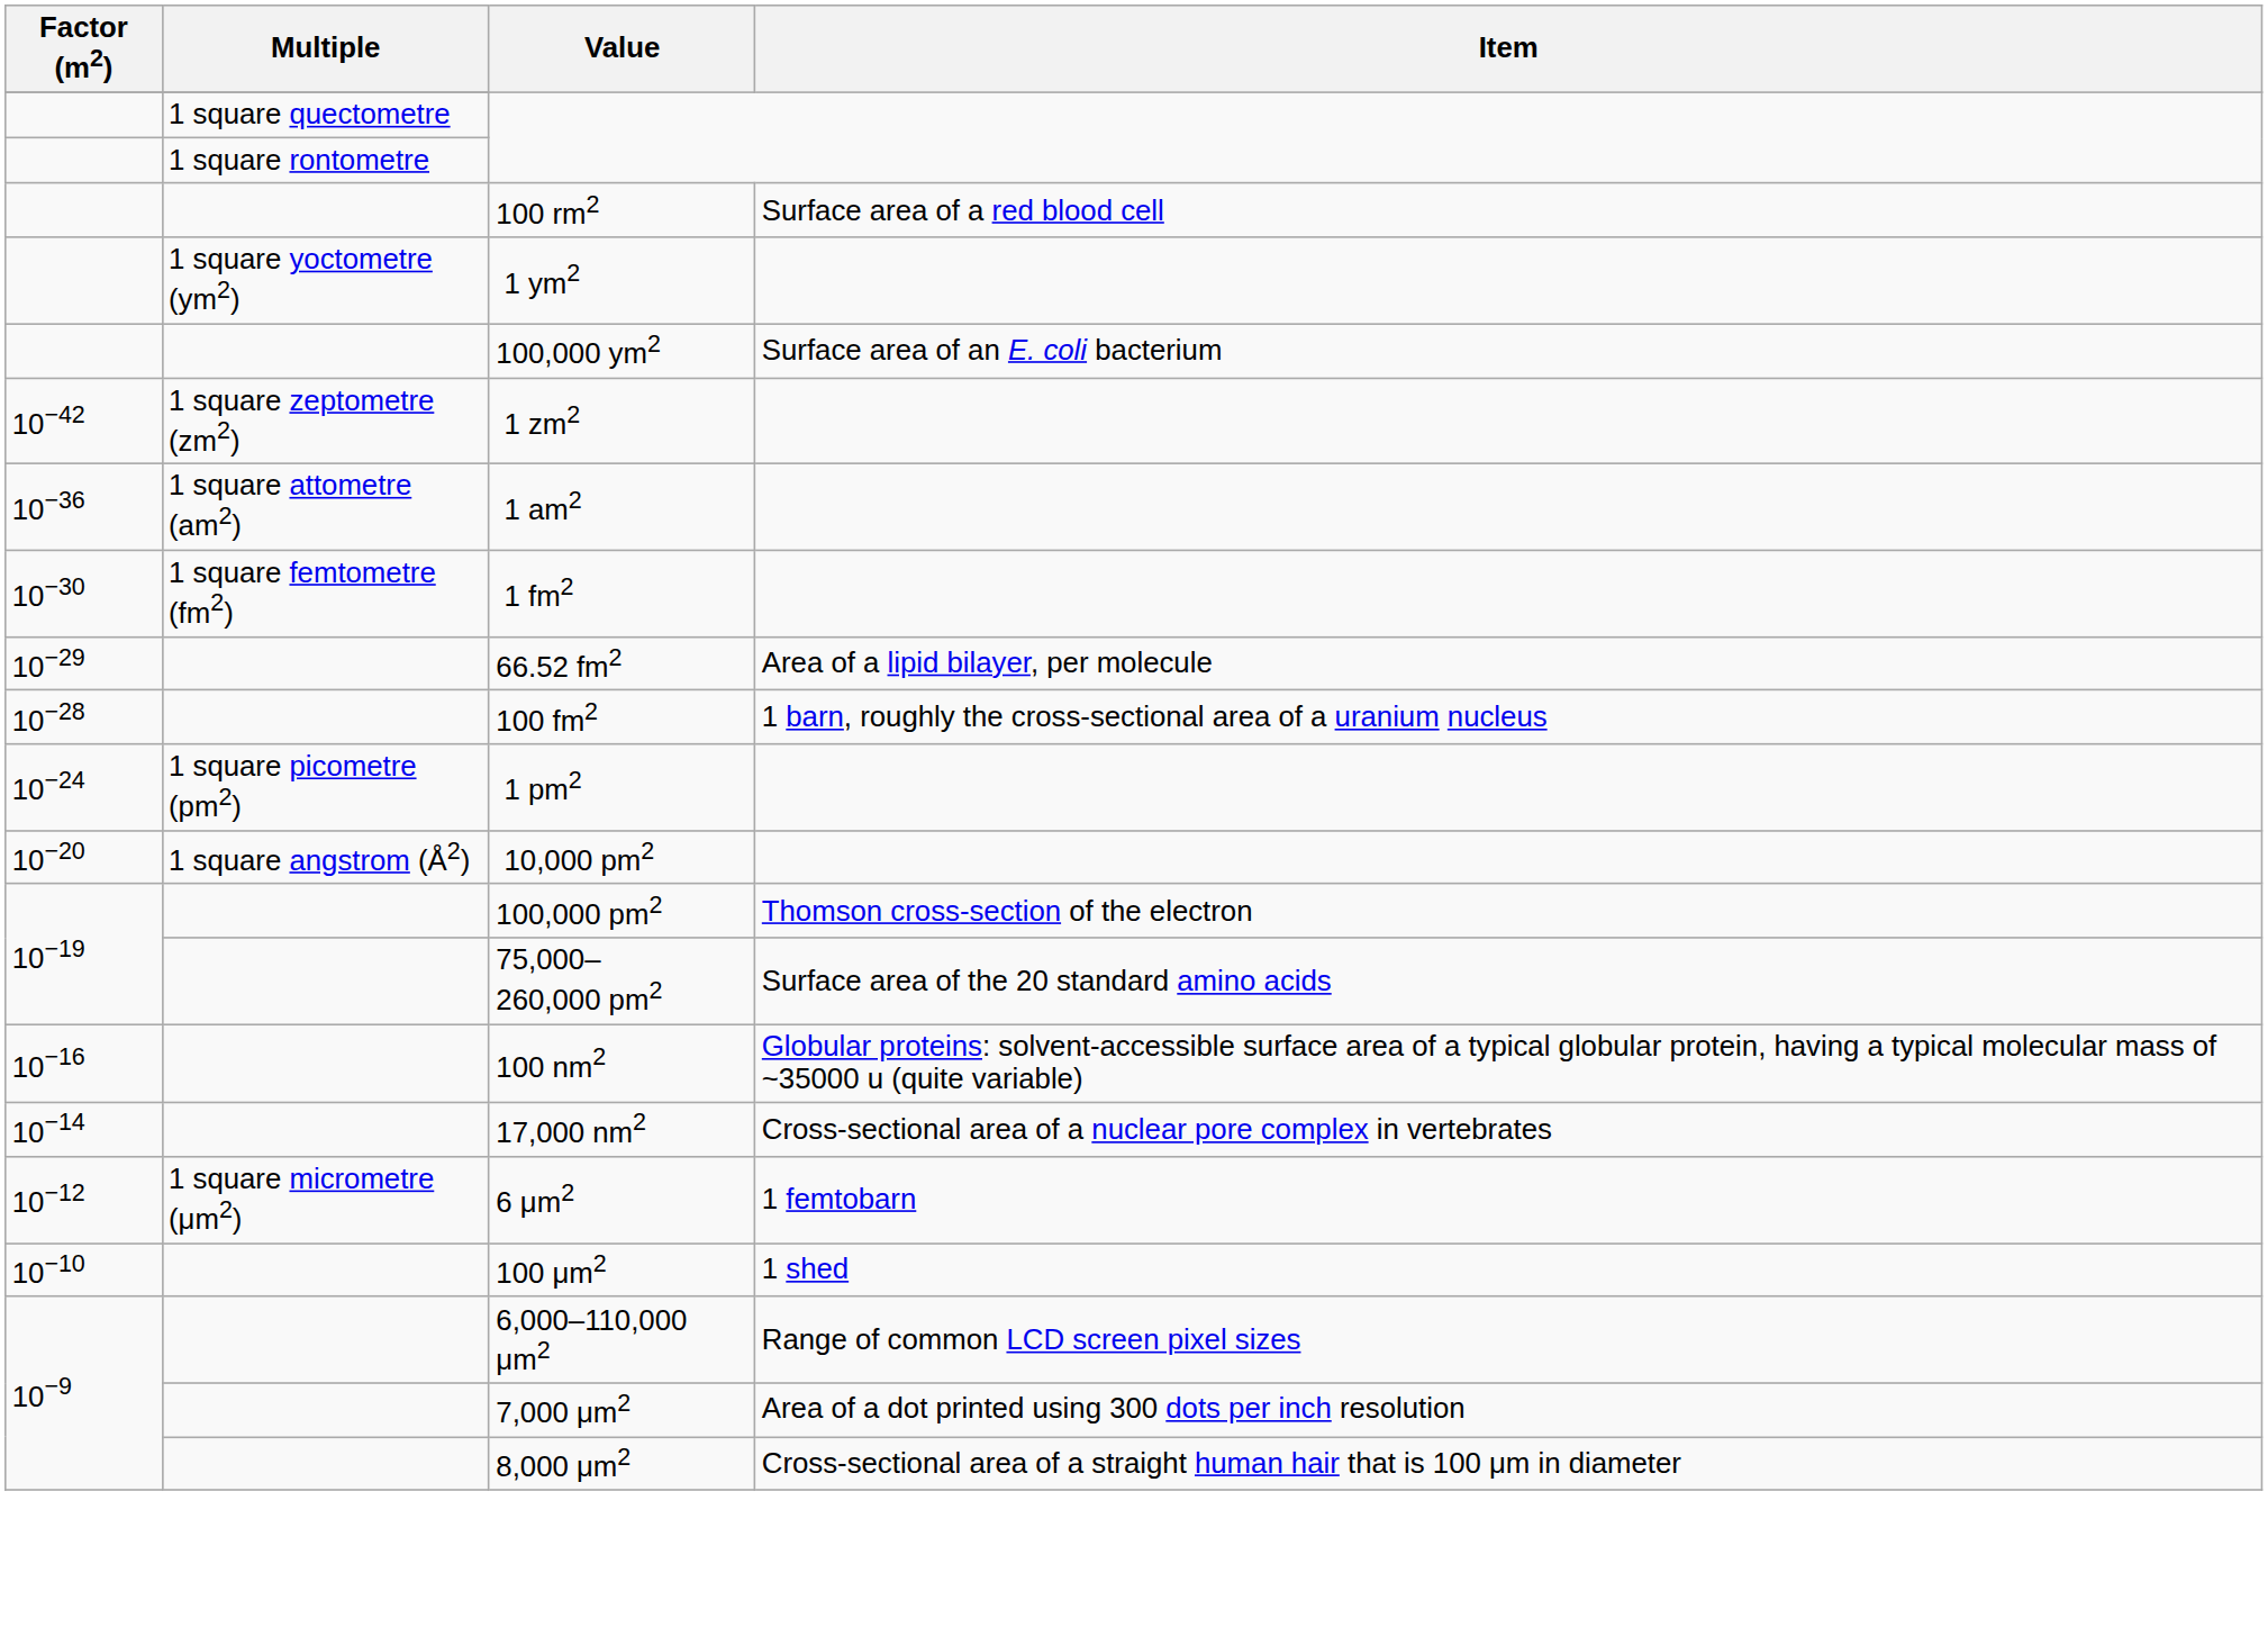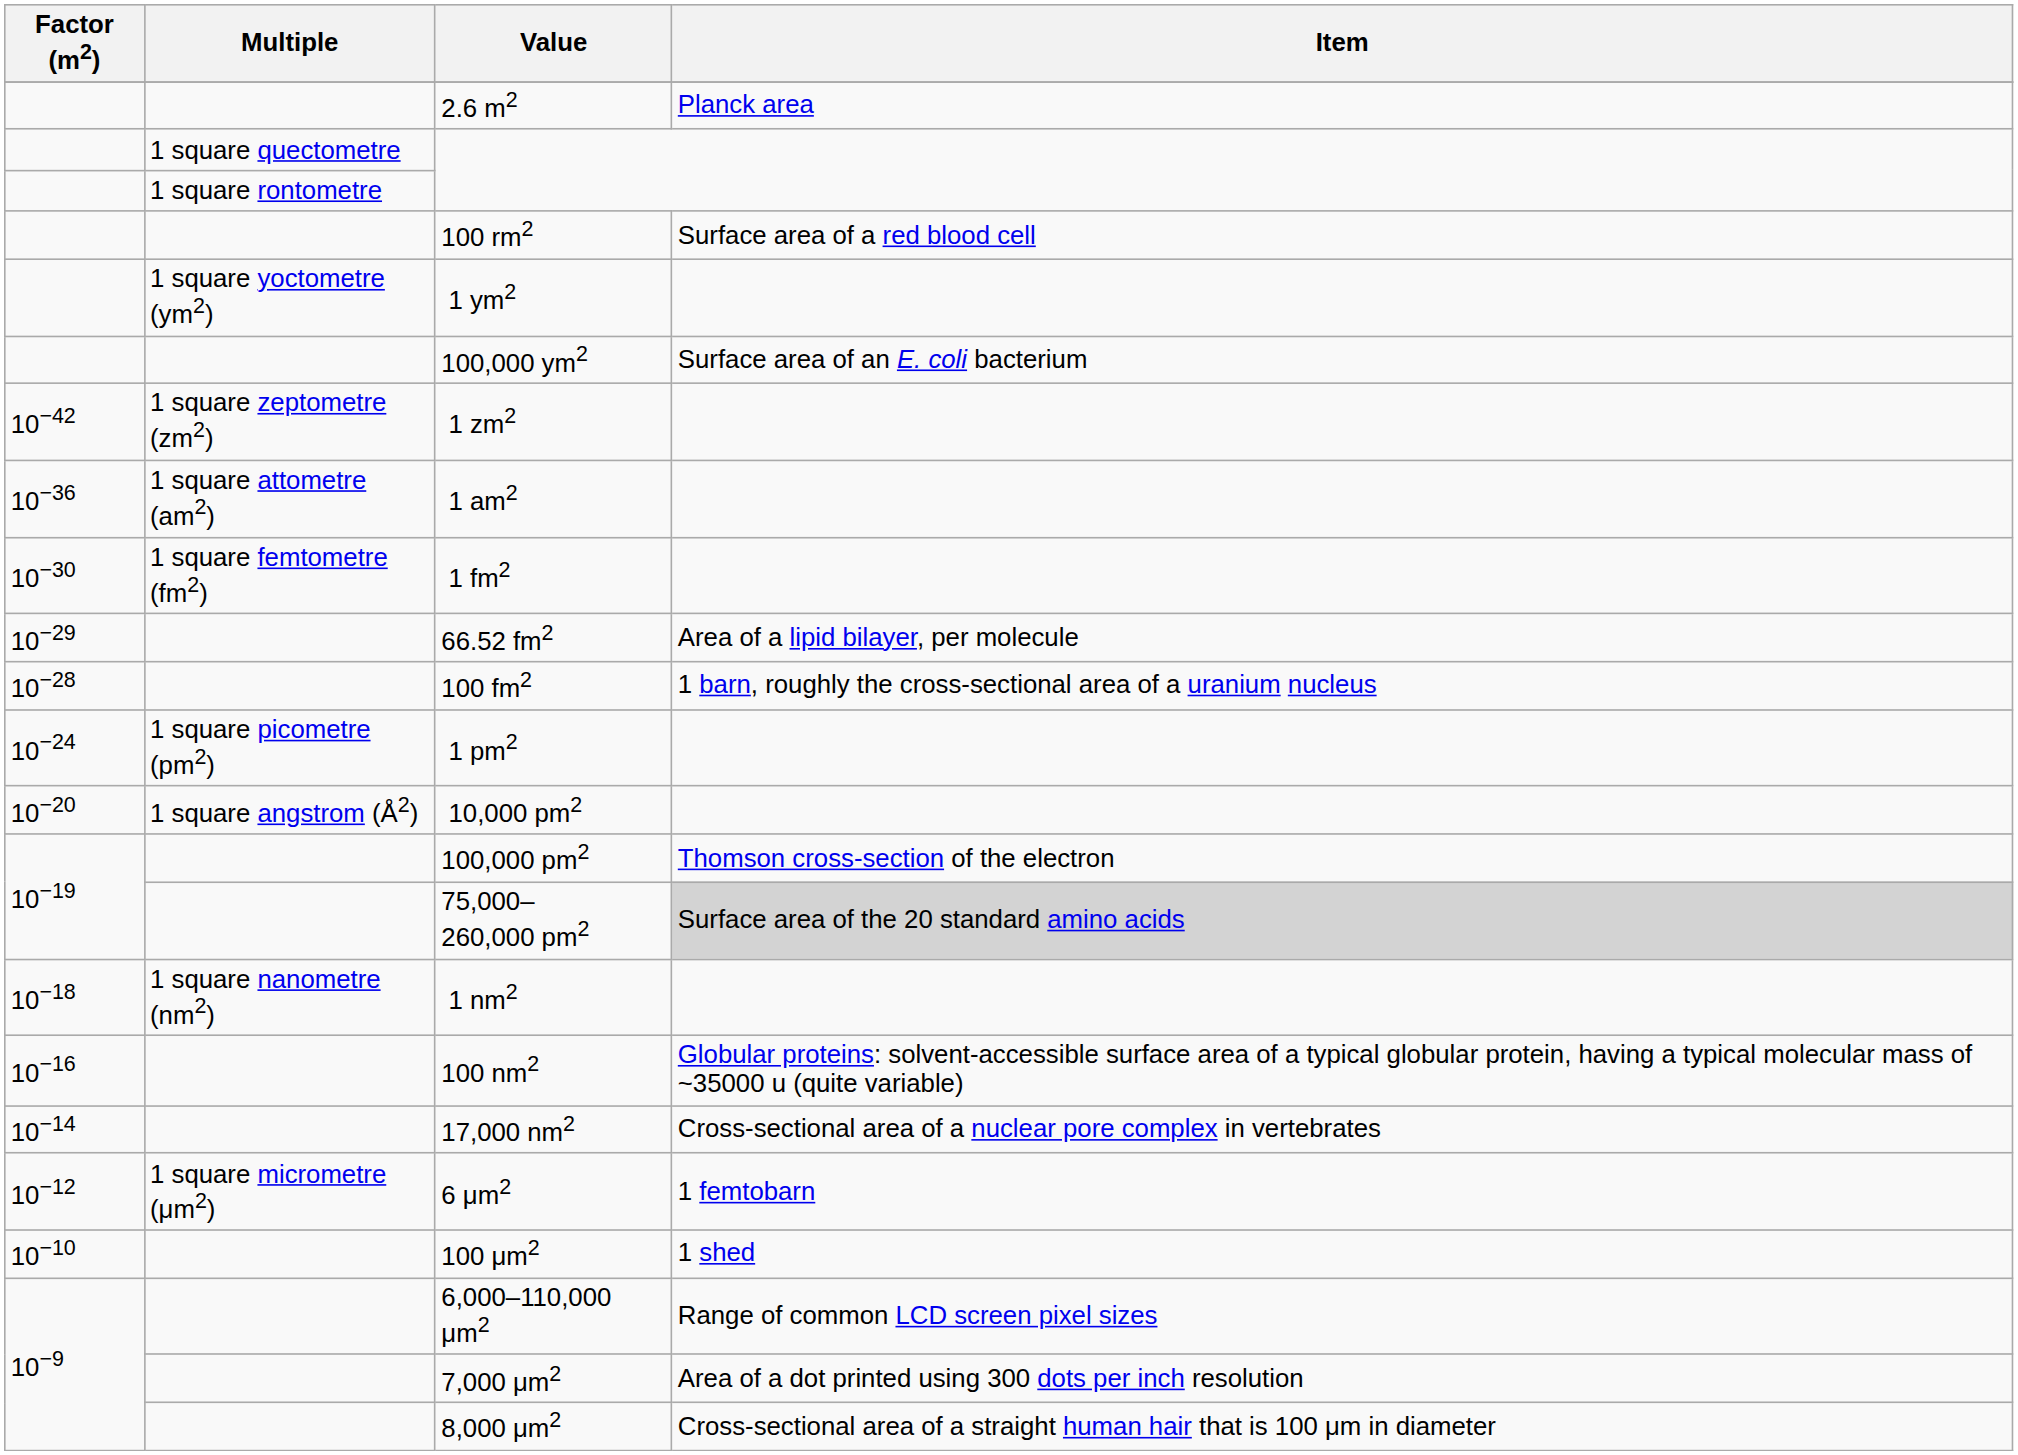 <table class="wikitable">
 <tr>
 <th>Factor (m<sup>2</sup>)</th>
 <th>Multiple</th>
 <th>Value</th>
 <th>Item</th>
 </tr>
 <tr>
+</tr>
+<tr>
+<td></td>
+<td> </td>
+<td>2.6 m<sup>2</sup></td>
+<td><a href='#'>Planck area</a></td>
 </tr>
 <tr>
 <td></td>
 <td>1 square <a href='#'>quectometre</a></td>
 </tr>
 <tr>
 <td></td>
 <td>1 square <a href='#'>rontometre</a></td>
 </tr>
 <tr>
 <td></td>
 <td> </td>
 <td>100 rm<sup>2</sup></td>
 <td>Surface area of a <a href='#'>red blood cell</a></td>
 </tr>
 <tr>
 <td></td>
 <td>1 square <a href='#'>yoctometre</a> (ym<sup>2</sup>)</td>
 <td> 1 ym<sup>2</sup></td>
 <td> </td>
 </tr>
 <tr>
 <td></td>
 <td> </td>
 <td>100,000 ym<sup>2</sup></td>
 <td>Surface area of an <em><a href='#'>E. coli</a></em> bacterium</td>
 </tr>
 <tr>
 <td>10<sup>−42</sup></td>
 <td>1 square <a href='#'>zeptometre</a> (zm<sup>2</sup>)</td>
 <td> 1 zm<sup>2</sup></td>
 <td> </td>
 </tr>
 <tr>
 <td>10<sup>−36</sup></td>
 <td>1 square <a href='#'>attometre</a> (am<sup>2</sup>)</td>
 <td> 1 am<sup>2</sup></td>
 <td> </td>
 </tr>
 <tr>
 <td>10<sup>−30</sup></td>
 <td>1 square <a href='#'>femtometre</a> (fm<sup>2</sup>)</td>
 <td> 1 fm<sup>2</sup></td>
 <td> </td>
 </tr>
 <tr>
 <td>10<sup>−29</sup></td>
 <td> </td>
 <td>66.52 fm<sup>2</sup></td>
 <td>Area of a <a href='#'>lipid bilayer</a>, per molecule</td>
 </tr>
 <tr>
 <td>10<sup>−28</sup></td>
 <td> </td>
 <td>100 fm<sup>2</sup></td>
 <td>1 <a href='#'>barn</a>, roughly the cross-sectional area of a <a href='#'>uranium</a> <a href='#'>nucleus</a></td>
 </tr>
 <tr>
 <td>10<sup>−24</sup></td>
 <td>1 square <a href='#'>picometre</a> (pm<sup>2</sup>)</td>
 <td> 1 pm<sup>2</sup></td>
 <td> </td>
 </tr>
 <tr>
 <td>10<sup>−20</sup></td>
 <td>1 square <a href='#'>angstrom</a> (Å<sup>2</sup>)</td>
 <td> 10,000 pm<sup>2</sup></td>
 <td> </td>
 </tr>
 <tr>
 <td rowspan=2>10<sup>−19</sup></td>
 <td></td>
 <td>100,000 pm<sup>2</sup></td>
 <td><a href='#'>Thomson cross-section</a> of the electron</td>
 </tr>
 <tr>
 <td></td>
 <td>75,000–260,000 pm<sup>2</sup></td>
-<td>Surface area of the 20 standard <a href='#'>amino acids</a></td>
+<td style="background: lightgrey;">Surface area of the 20 standard <a href='#'>amino acids</a></td>
+</tr>
+<tr>
+<td>10<sup>−18</sup></td>
+<td>1 square <a href='#'>nanometre</a> (nm<sup>2</sup>)</td>
+<td> 1 nm<sup>2</sup></td>
+<td> </td>
 </tr>
 <tr>
 <td>10<sup>−16</sup></td>
 <td></td>
 <td>100 nm<sup>2</sup></td>
 <td><a href='#'>Globular proteins</a>:  solvent-accessible surface area of a typical globular protein, having a typical molecular mass of ~35000 u (quite variable)</td>
 </tr>
 <tr>
 <td>10<sup>−14</sup></td>
 <td></td>
 <td>17,000 nm<sup>2</sup></td>
 <td>Cross-sectional area of a <a href='#'>nuclear pore complex</a> in vertebrates</td>
 </tr>
 <tr>
 <td>10<sup>−12</sup></td>
 <td>1 square <a href='#'>micrometre</a> (μm<sup>2</sup>)</td>
 <td>6 μm<sup>2</sup></td>
 <td>1 <a href='#'>femtobarn</a></td>
 </tr>
 <tr>
 <td>10<sup>−10</sup></td>
 <td> </td>
 <td>100 μm<sup>2</sup></td>
 <td>1 <a href='#'>shed</a></td>
 </tr>
 <tr>
 <td rowspan=3>10<sup>−9</sup></td>
 <td> </td>
 <td>6,000–110,000 μm<sup>2</sup></td>
 <td>Range of common <a href='#'>LCD screen pixel sizes</a></td>
 </tr>
 <tr>
 <td> </td>
 <td>7,000 μm<sup>2</sup></td>
 <td>Area of a dot printed using 300 <a href='#'>dots per inch</a> resolution</td>
 </tr>
 <tr>
 <td> </td>
 <td>8,000 μm<sup>2</sup></td>
 <td>Cross-sectional area of a straight <a href='#'>human hair</a> that is 100 μm in diameter</td>
 </tr>
 </table>
